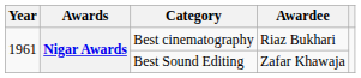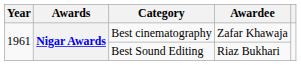 <table class="wikitable plainrowheaders">
 <tr>
 <th>Year</th>
 <th>Awards</th>
 <th>Category</th>
 <th>Awardee</th>
 <th></th>
 </tr>
 <tr>
 <td rowspan="2">1961</td>
 <th rowspan="2" scope="row"><a href='#'>Nigar Awards</a></th>
 <td>Best cinematography</td>
-<td>Riaz Bukhari</td>
+<td>Zafar Khawaja</td>
 <td rowspan="2"></td>
 </tr>
 <tr>
 <td>Best Sound Editing</td>
-<td>Zafar Khawaja</td>
+<td>Riaz Bukhari</td>
 </tr>
 </table>
